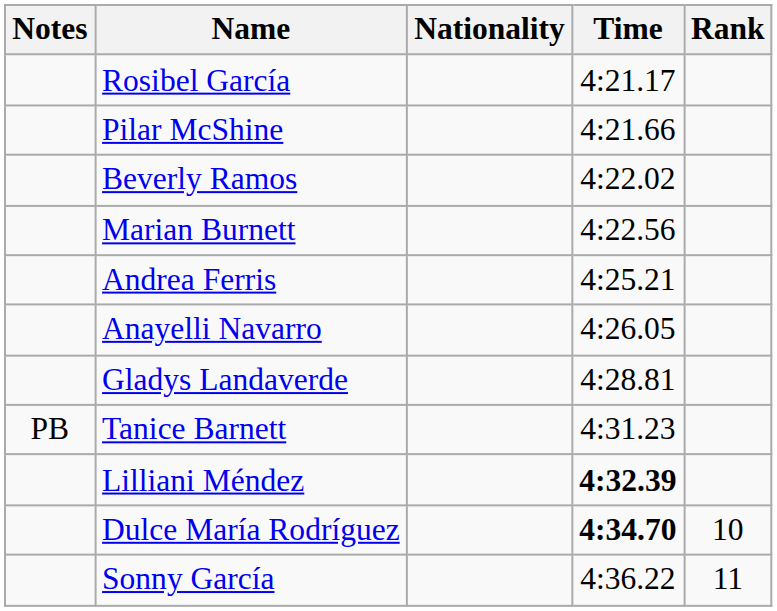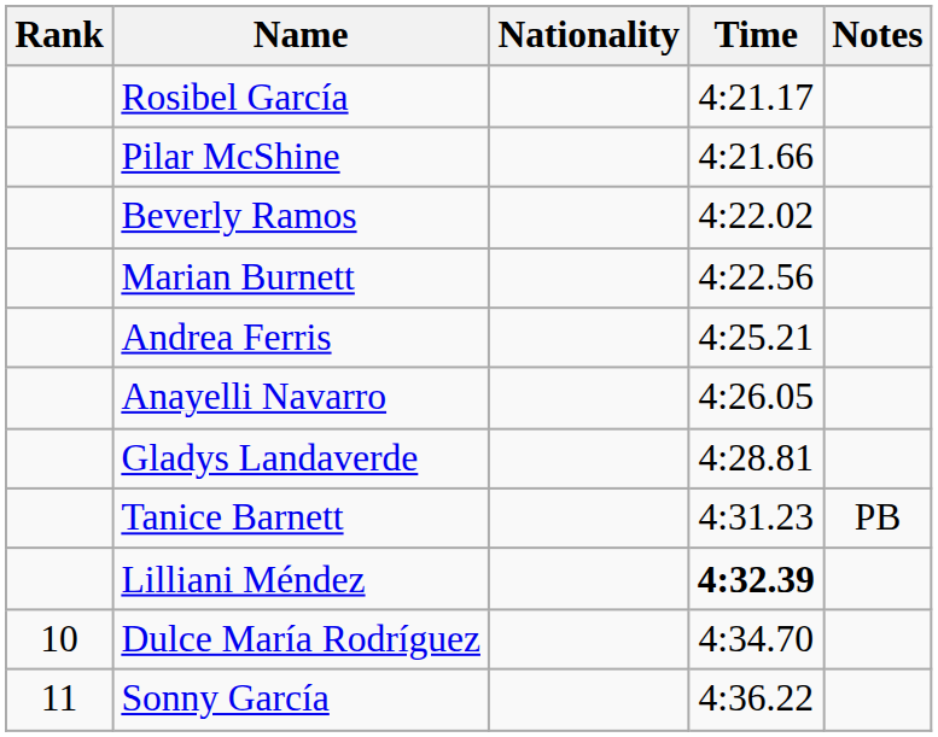 <table class="wikitable sortable" style="text-align:center">
 <tr>
-<th>Notes</th>
+<th>Rank</th>
 <th>Name</th>
 <th>Nationality</th>
 <th>Time</th>
-<th>Rank</th>
+<th>Notes</th>
 </tr>
 <tr>
 <td></td>
 <td align=left><a href='#'>Rosibel García</a></td>
 <td align=left></td>
 <td>4:21.17</td>
 <td></td>
 </tr>
 <tr>
 <td></td>
 <td align=left><a href='#'>Pilar McShine</a></td>
 <td align=left></td>
 <td>4:21.66</td>
 <td></td>
 </tr>
 <tr>
 <td></td>
 <td align=left><a href='#'>Beverly Ramos</a></td>
 <td align=left></td>
 <td>4:22.02</td>
 <td></td>
 </tr>
 <tr>
 <td></td>
 <td align=left><a href='#'>Marian Burnett</a></td>
 <td align=left></td>
 <td>4:22.56</td>
 <td></td>
 </tr>
 <tr>
 <td></td>
 <td align=left><a href='#'>Andrea Ferris</a></td>
 <td align=left></td>
 <td>4:25.21</td>
 <td></td>
 </tr>
 <tr>
 <td></td>
 <td align=left><a href='#'>Anayelli Navarro</a></td>
 <td align=left></td>
 <td>4:26.05</td>
 <td></td>
 </tr>
 <tr>
 <td></td>
 <td align=left><a href='#'>Gladys Landaverde</a></td>
 <td align=left></td>
 <td>4:28.81</td>
 <td></td>
 </tr>
 <tr>
-<td>PB</td>
+<td></td>
 <td align=left><a href='#'>Tanice Barnett</a></td>
 <td align=left></td>
 <td>4:31.23</td>
-<td></td>
+<td>PB</td>
 </tr>
 <tr>
 <td></td>
 <td align=left><a href='#'>Lilliani Méndez</a></td>
 <td align=left></td>
 <td><strong>4:32.39</strong></td>
 <td></td>
 </tr>
 <tr>
-<td></td>
+<td>10</td>
 <td align=left><a href='#'>Dulce María Rodríguez</a></td>
 <td align=left></td>
-<td><strong>4:34.70</strong></td>
-<td>10</td>
+<td>4:34.70</td>
+<td></td>
 </tr>
 <tr>
-<td></td>
+<td>11</td>
 <td align=left><a href='#'>Sonny García</a></td>
 <td align=left></td>
 <td>4:36.22</td>
-<td>11</td>
+<td></td>
 </tr>
 </table>
